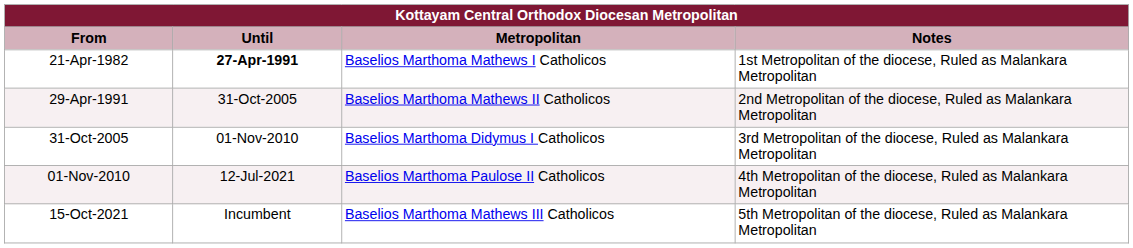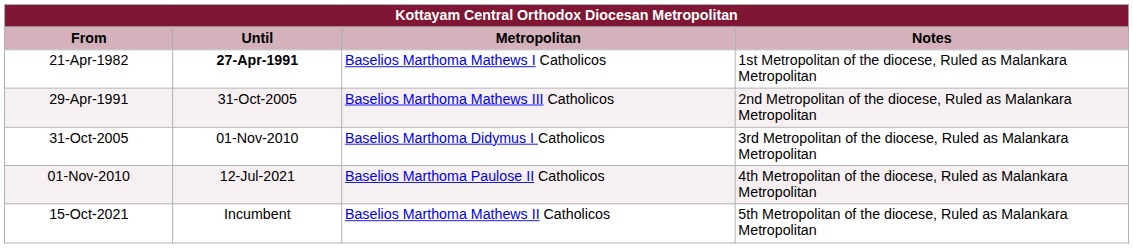 <table class="wikitable" style="width: 100%;">
 <tr>
 <th colspan="4" style="background-color: #7F1734; color: white;">Kottayam Central Orthodox Diocesan Metropolitan</th>
 </tr>
 <tr>
 <th style="background-color: #D4B1BB; width: 15%;">From</th>
 <th style="background-color: #D4B1BB; width: 15%;">Until</th>
 <th style="background-color: #D4B1BB; width: 35%;">Metropolitan</th>
 <th style="background-color: #D4B1BB; width: 35%;">Notes</th>
 </tr>
 <tr valign="top" style="background-color: white;">
 <td style="text-align: center;">21-Apr-1982</td>
 <td style="text-align: center;"><strong>27-Apr-1991</strong></td>
 <td><a href='#'>Baselios Marthoma Mathews I</a> Catholicos</td>
 <td>1st Metropolitan of  the diocese, Ruled as Malankara Metropolitan</td>
 </tr>
 <tr valign="top" style="background-color: #F7F0F2;">
 <td style="text-align: center;">29-Apr-1991</td>
 <td style="text-align: center;">31-Oct-2005</td>
-<td><a href='#'>Baselios Marthoma Mathews II</a> Catholicos</td>
+<td><a href='#'>Baselios Marthoma Mathews III</a> Catholicos</td>
 <td>2nd Metropolitan of  the diocese, Ruled as Malankara Metropolitan</td>
 </tr>
 <tr valign="top" style="background-color: white;">
 <td style="text-align: center;">31-Oct-2005</td>
 <td style="text-align: center;">01-Nov-2010</td>
 <td><a href='#'>Baselios Marthoma Didymus I </a> Catholicos</td>
 <td>3rd Metropolitan of  the diocese, Ruled as Malankara Metropolitan</td>
 </tr>
 <tr valign="top" style="background-color: #F7F0F2;">
 <td style="text-align: center;">01-Nov-2010</td>
 <td style="text-align: center;">12-Jul-2021</td>
 <td><a href='#'>Baselios Marthoma Paulose II</a> Catholicos</td>
 <td>4th Metropolitan of  the diocese, Ruled as Malankara Metropolitan</td>
 </tr>
 <tr valign="top" style="background-color: white;">
 <td style="text-align: center;">15-Oct-2021</td>
 <td style="text-align: center;">Incumbent</td>
-<td><a href='#'>Baselios Marthoma Mathews III</a> Catholicos</td>
+<td><a href='#'>Baselios Marthoma Mathews II</a> Catholicos</td>
 <td>5th Metropolitan of  the diocese, Ruled as Malankara Metropolitan</td>
 </tr>
 </table>
